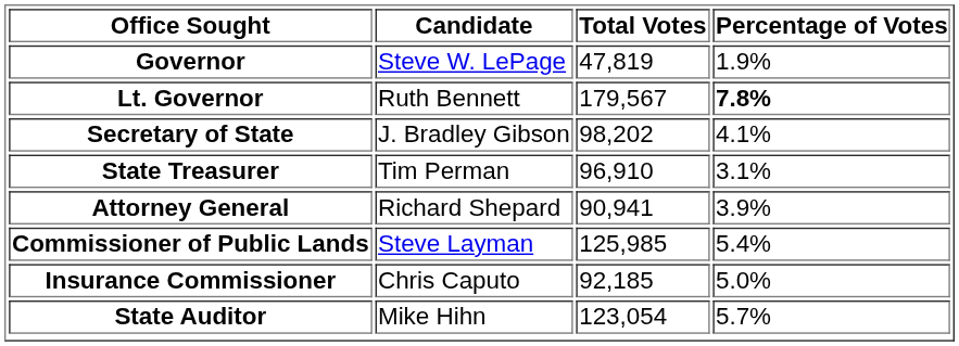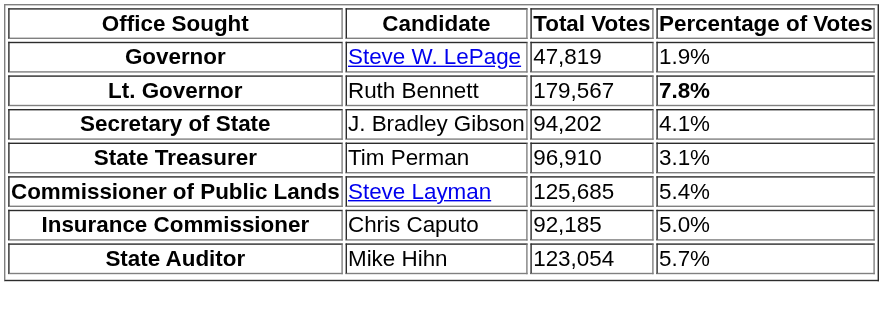 <table border="1">
 <tr>
 <th>Office Sought</th>
 <th>Candidate</th>
 <th>Total Votes</th>
 <th>Percentage of Votes</th>
 </tr>
 <tr>
 <th scope="row">Governor</th>
 <td><a href='#'>Steve W. LePage</a></td>
 <td>47,819</td>
 <td>1.9%</td>
 </tr>
 <tr>
 <th scope="row">Lt. Governor</th>
 <td>Ruth Bennett</td>
 <td>179,567</td>
 <td><strong>7.8%</strong></td>
 </tr>
 <tr>
 <th scope="row">Secretary of State</th>
 <td>J. Bradley Gibson</td>
-<td>98,202</td>
+<td>94,202</td>
 <td>4.1%</td>
 </tr>
 <tr>
 <th scope="row">State Treasurer</th>
 <td>Tim Perman</td>
 <td>96,910</td>
 <td>3.1%</td>
 </tr>
 <tr>
-<th scope="row">Attorney General</th>
-<td>Richard Shepard</td>
-<td>90,941</td>
-<td>3.9%</td>
-</tr>
-<tr>
 <th scope="row">Commissioner of Public Lands</th>
 <td><a href='#'>Steve Layman</a></td>
-<td>125,985</td>
+<td>125,685</td>
 <td>5.4%</td>
 </tr>
 <tr>
 <th scope="row">Insurance Commissioner</th>
 <td>Chris Caputo</td>
 <td>92,185</td>
 <td>5.0%</td>
 </tr>
 <tr>
 <th scope="row">State Auditor</th>
 <td>Mike Hihn</td>
 <td>123,054</td>
 <td>5.7%</td>
 </tr>
 <tr>
 </tr>
 </table>
